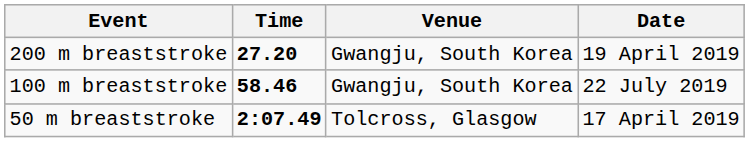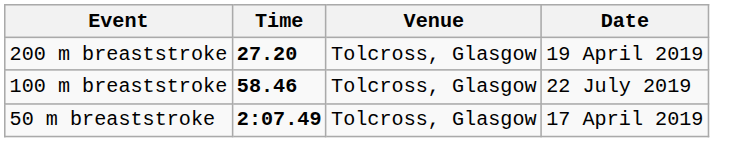 <table class="wikitable">
 <tr>
 <th>Event</th>
 <th>Time</th>
 <th>Venue</th>
 <th>Date</th>
 </tr>
 <tr>
 <td>200 m breaststroke</td>
 <td><strong>27.20</strong></td>
-<td>Gwangju, South Korea</td>
+<td>Tolcross, Glasgow</td>
 <td>19 April 2019</td>
 </tr>
 <tr>
 <td>100 m breaststroke</td>
 <td><strong>58.46</strong></td>
-<td>Gwangju, South Korea</td>
+<td>Tolcross, Glasgow</td>
 <td>22 July 2019</td>
 </tr>
 <tr>
 <td>50 m breaststroke</td>
 <td><strong>2:07.49</strong></td>
 <td>Tolcross, Glasgow</td>
 <td>17 April 2019</td>
 </tr>
 </table>
